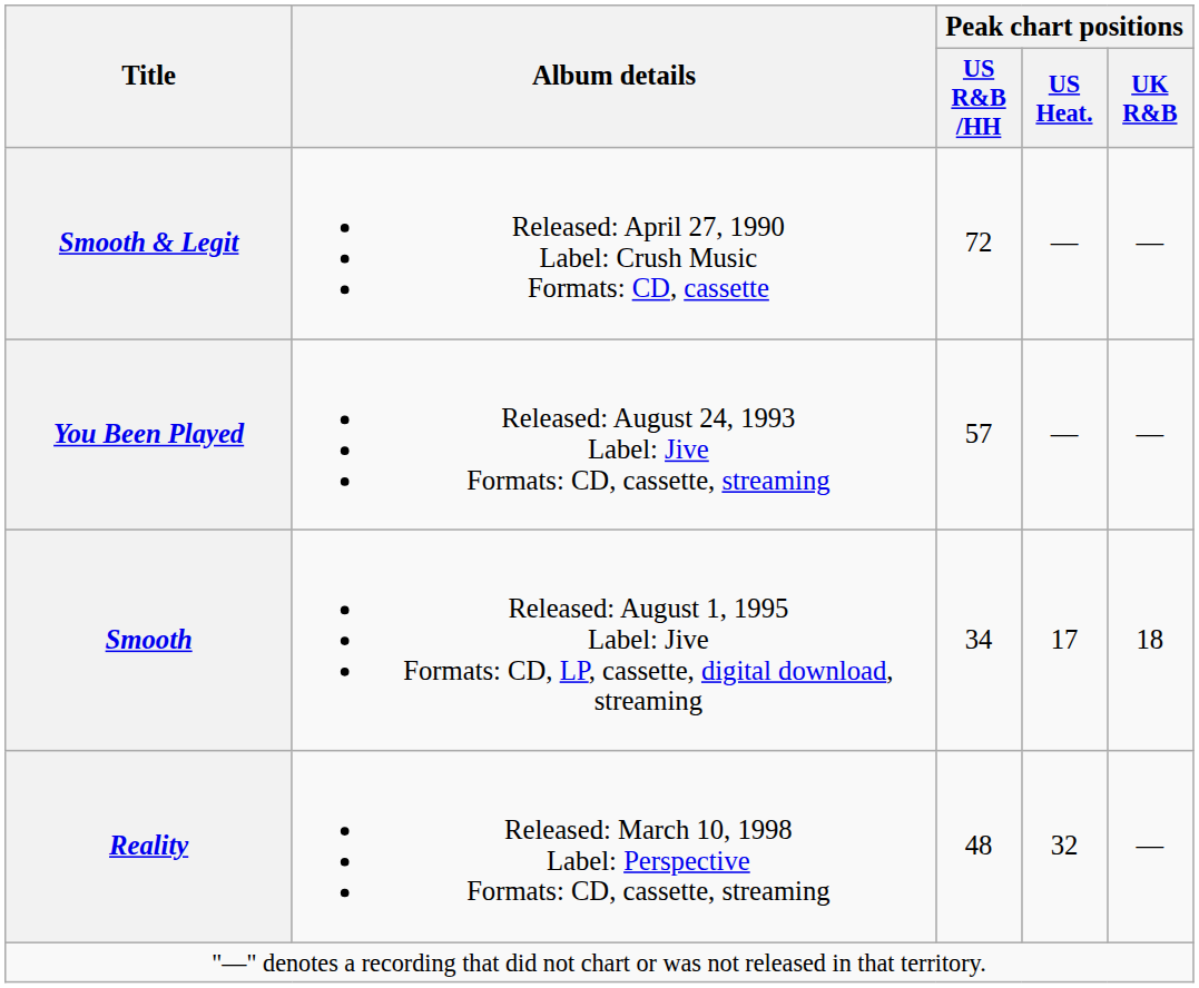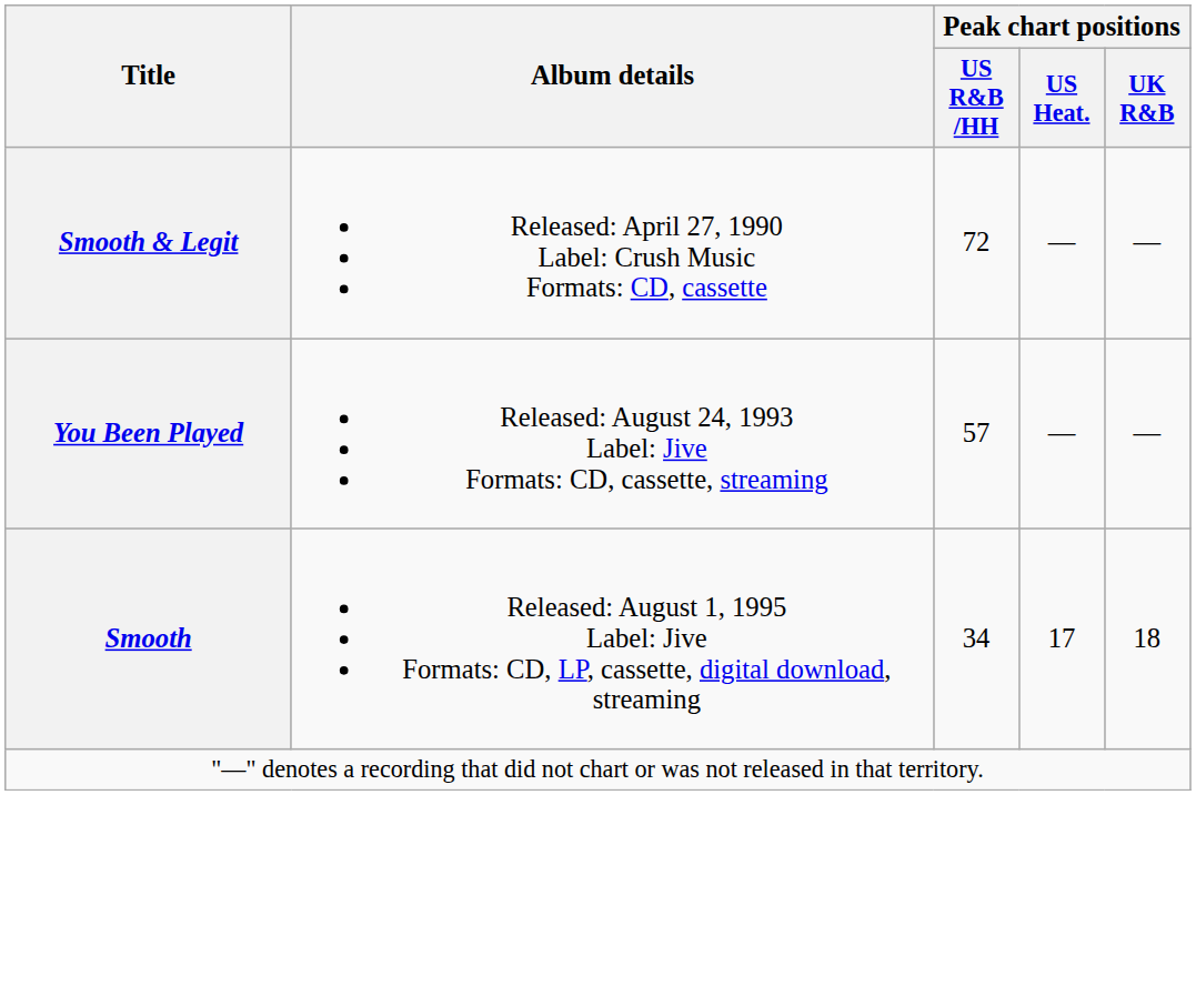 <table class="wikitable plainrowheaders" style="text-align:center;" border="1">
 <tr>
 <th scope="col" rowspan="2" style="width:10em;">Title</th>
 <th scope="col" rowspan="2" style="width:23em;">Album details</th>
 <th scope="col" colspan="3">Peak chart positions</th>
 </tr>
 <tr>
 <th scope="col" style="width:3em;font-size:90%;"><a href='#'>US<br>R&B<br>/HH</a><br></th>
 <th scope="col" style="width:3em;font-size:90%;"><a href='#'>US<br>Heat.</a><br></th>
 <th scope="col" style="width:3em;font-size:90%;"><a href='#'>UK<br>R&B</a><br></th>
 </tr>
 <tr>
 <th scope="row"><em><a href='#'>Smooth & Legit</a></em></th>
 <td><br><ul><li>Released: April 27, 1990</li><li>Label: Crush Music</li><li>Formats: <a href='#'>CD</a>, <a href='#'>cassette</a></li></ul></td>
 <td style="text-align:center;">72</td>
 <td style="text-align:center;">—</td>
 <td style="text-align:center;">—</td>
 </tr>
 <tr>
 <th scope="row"><em><a href='#'>You Been Played</a></em></th>
 <td><br><ul><li>Released: August 24, 1993</li><li>Label: <a href='#'>Jive</a></li><li>Formats: CD, cassette, <a href='#'>streaming</a></li></ul></td>
 <td style="text-align:center;">57</td>
 <td style="text-align:center;">—</td>
 <td style="text-align:center;">—</td>
 </tr>
 <tr>
 <th scope="row"><em><a href='#'>Smooth</a></em></th>
 <td><br><ul><li>Released: August 1, 1995</li><li>Label: Jive</li><li>Formats: CD, <a href='#'>LP</a>, cassette, <a href='#'>digital download</a>, streaming</li></ul></td>
 <td style="text-align:center;">34</td>
 <td style="text-align:center;">17</td>
 <td style="text-align:center;">18</td>
 </tr>
 <tr>
-<th scope="row"><em><a href='#'>Reality</a></em></th>
-<td><br><ul><li>Released: March 10, 1998</li><li>Label: <a href='#'>Perspective</a></li><li>Formats: CD, cassette, streaming</li></ul></td>
-<td style="text-align:center;">48</td>
-<td style="text-align:center;">32</td>
-<td style="text-align:center;">—</td>
-</tr>
-<tr>
 <td colspan="5" style="font-size:90%">"—" denotes a recording that did not chart or was not released in that territory.</td>
 </tr>
 </table>
